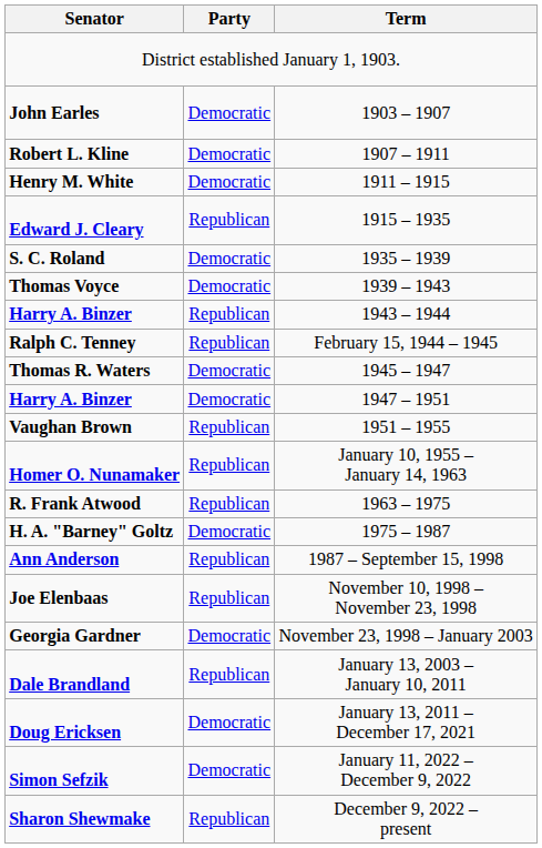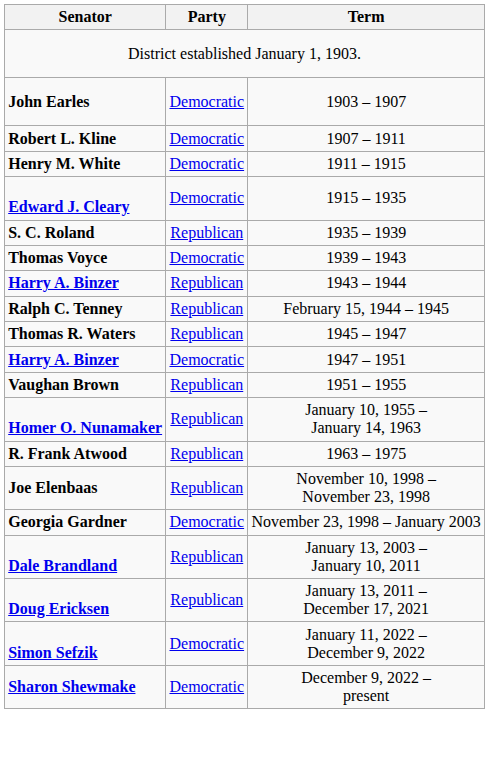 <table class=wikitable style="text-align:center">
 <tr>
 <th>Senator</th>
 <th>Party</th>
 <th>Term</th>
 </tr>
 <tr style="height:3em">
 <td colspan="3">District established January 1, 1903.</td>
 </tr>
 <tr style="height:3em">
 <td align="left"><strong>John Earles</strong></td>
 <td><a href='#'>Democratic</a></td>
 <td nowrap>1903 – 1907</td>
 </tr>
 <tr>
 <td align="left"><strong>Robert L. Kline</strong></td>
 <td><a href='#'>Democratic</a></td>
 <td>1907 – 1911</td>
 </tr>
 <tr>
 <td align="left"><strong>Henry M. White</strong></td>
 <td><a href='#'>Democratic</a></td>
 <td>1911 – 1915</td>
 </tr>
 <tr>
 <td align="left"><br><strong><a href='#'>Edward J. Cleary</a></strong><br></td>
-<td><a href='#'>Republican</a></td>
+<td><a href='#'>Democratic</a></td>
 <td>1915 – 1935</td>
 </tr>
 <tr>
 <td align="left"><strong>S. C. Roland</strong></td>
-<td><a href='#'>Democratic</a></td>
+<td><a href='#'>Republican</a></td>
 <td>1935 – 1939</td>
 </tr>
 <tr>
 <td align="left"><strong>Thomas Voyce</strong></td>
 <td><a href='#'>Democratic</a></td>
 <td>1939 – 1943</td>
 </tr>
 <tr>
 <td align="left"><strong><a href='#'>Harry A. Binzer</a></strong></td>
 <td><a href='#'>Republican</a></td>
 <td>1943 – 1944<br></td>
 </tr>
 <tr>
 <td align="left"><strong>Ralph C. Tenney</strong></td>
 <td><a href='#'>Republican</a></td>
 <td>February 15, 1944 – 1945<br></td>
 </tr>
 <tr>
 <td align="left"><strong>Thomas R. Waters</strong></td>
-<td><a href='#'>Democratic</a></td>
+<td><a href='#'>Republican</a></td>
 <td>1945 – 1947<br></td>
 </tr>
 <tr>
 <td align="left"><strong><a href='#'>Harry A. Binzer</a></strong></td>
 <td><a href='#'>Democratic</a></td>
 <td>1947 – 1951</td>
 </tr>
 <tr>
 <td align="left"><strong>Vaughan Brown</strong></td>
 <td><a href='#'>Republican</a></td>
 <td>1951 – 1955</td>
 </tr>
 <tr>
 <td align="left"><br><strong><a href='#'>Homer O. Nunamaker</a></strong><br></td>
 <td><a href='#'>Republican</a></td>
 <td>January 10, 1955 –<br>January 14, 1963</td>
 </tr>
 <tr>
 <td align="left"><strong>R. Frank Atwood</strong></td>
 <td><a href='#'>Republican</a></td>
 <td>1963 – 1975</td>
 </tr>
 <tr>
-<td align="left"><strong>H. A. "Barney" Goltz</strong></td>
-<td><a href='#'>Democratic</a></td>
-<td>1975 – 1987</td>
-</tr>
-<tr>
-<td align="left"><strong><a href='#'>Ann Anderson</a></strong><br></td>
-<td><a href='#'>Republican</a></td>
-<td>1987 – September 15, 1998<br></td>
-</tr>
-<tr>
 <td align="left"><strong>Joe Elenbaas</strong></td>
 <td><a href='#'>Republican</a></td>
 <td>November 10, 1998 –<br>November 23, 1998<br></td>
 </tr>
 <tr>
 <td align="left"><strong>Georgia Gardner</strong></td>
 <td><a href='#'>Democratic</a></td>
 <td>November 23, 1998 – January 2003</td>
 </tr>
 <tr>
 <td align="left"><br><strong><a href='#'>Dale Brandland</a></strong><br></td>
 <td><a href='#'>Republican</a></td>
 <td>January 13, 2003 –<br>January 10, 2011</td>
 </tr>
 <tr>
 <td align="left"><br><strong><a href='#'>Doug Ericksen</a></strong><br></td>
-<td><a href='#'>Democratic</a></td>
+<td><a href='#'>Republican</a></td>
 <td>January 13, 2011 –<br>December 17, 2021<br></td>
 </tr>
 <tr>
 <td align="left"><br><strong><a href='#'>Simon Sefzik</a></strong><br></td>
 <td><a href='#'>Democratic</a></td>
 <td>January 11, 2022 –<br>December 9, 2022<br></td>
 </tr>
 <tr>
 <td align="left"><strong><a href='#'>Sharon Shewmake</a></strong><br></td>
-<td><a href='#'>Republican</a></td>
+<td><a href='#'>Democratic</a></td>
 <td>December 9, 2022 –<br>present</td>
 </tr>
 </table>
